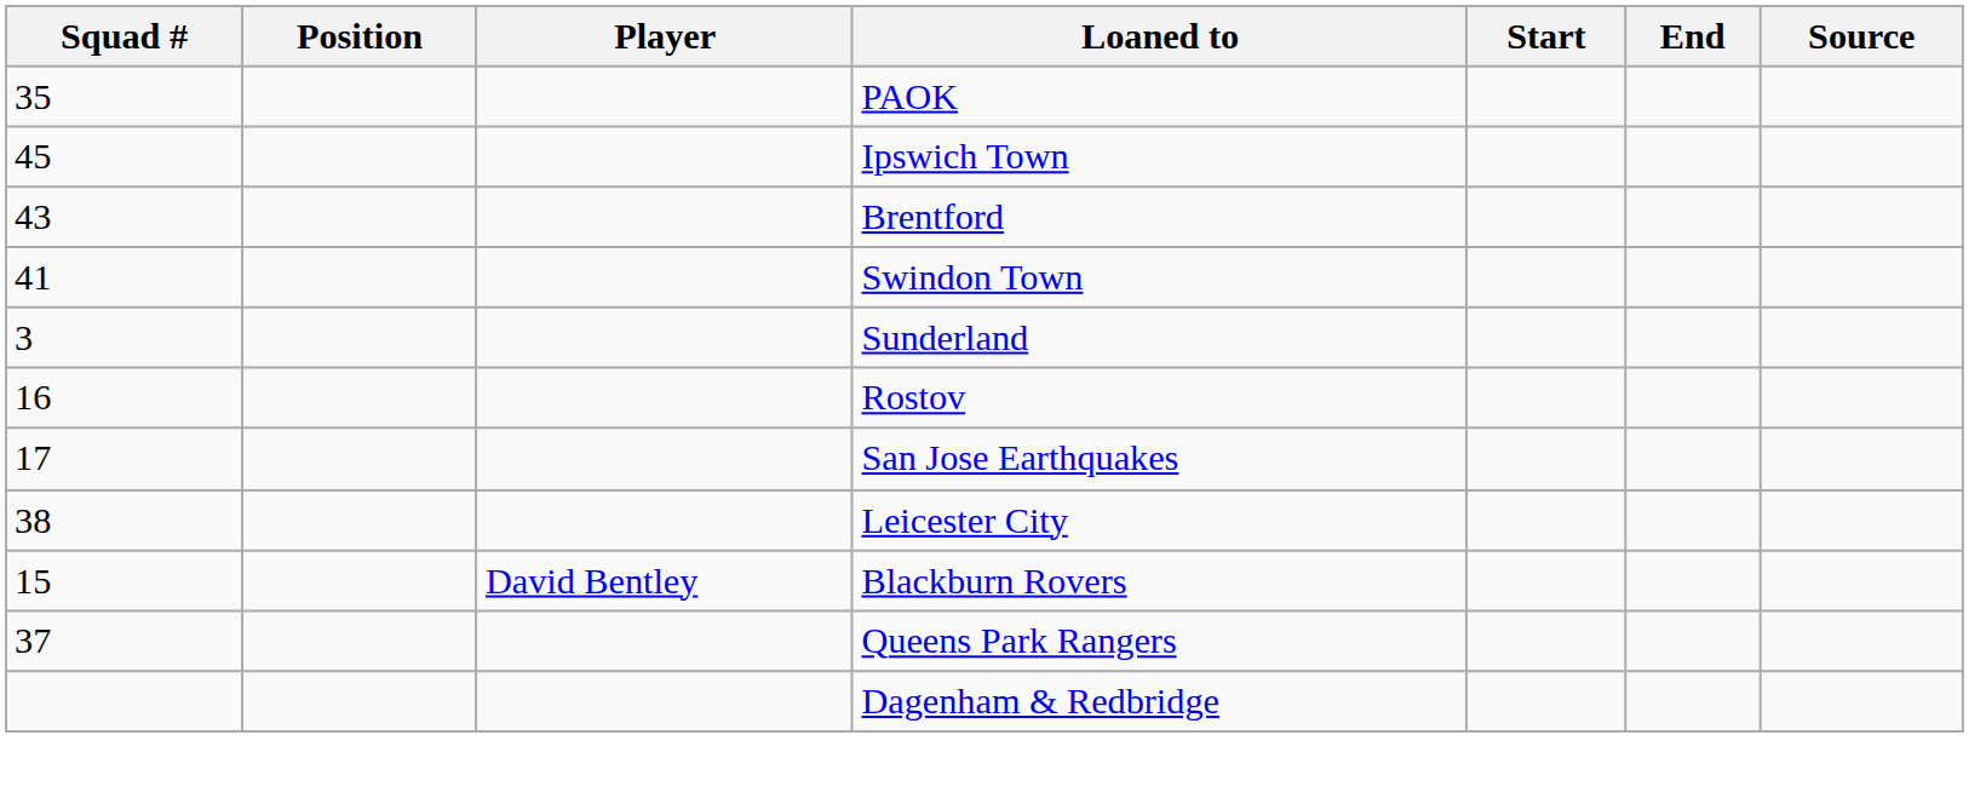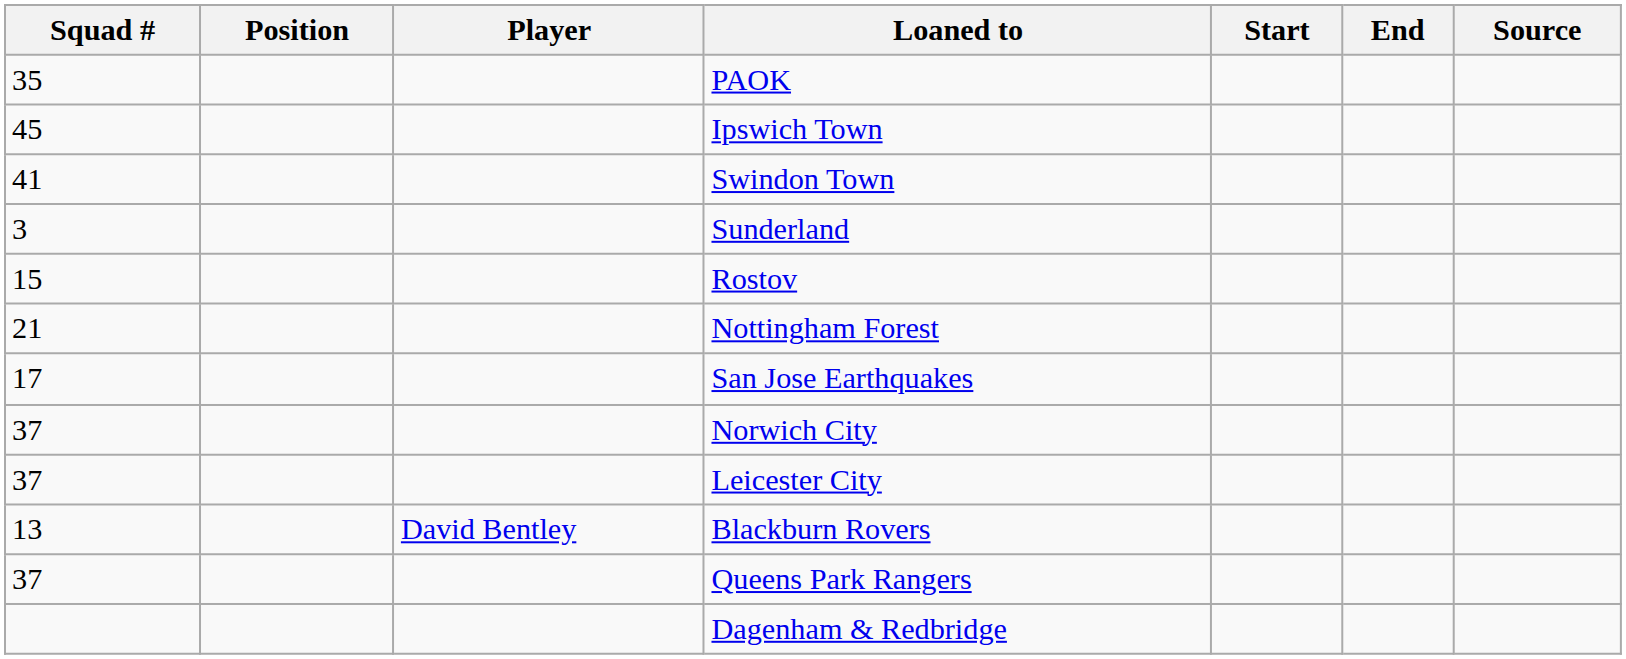 <table class="wikitable sortable" style="width:92%; text-align:center; font-size:95%; text-align:left;">
 <tr>
 <th>Squad #</th>
 <th>Position</th>
 <th>Player</th>
 <th>Loaned to</th>
 <th>Start</th>
 <th>End</th>
 <th>Source</th>
 </tr>
 <tr>
 <td>35</td>
 <td></td>
 <td></td>
 <td> <a href='#'>PAOK</a></td>
 <td></td>
 <td></td>
 <td></td>
 </tr>
 <tr>
 <td>45</td>
 <td></td>
 <td></td>
 <td> <a href='#'>Ipswich Town</a></td>
 <td></td>
 <td></td>
 <td></td>
 </tr>
 <tr>
-<td>43</td>
-<td></td>
-<td></td>
-<td> <a href='#'>Brentford</a></td>
-<td></td>
-<td></td>
-<td></td>
-</tr>
-<tr>
 <td>41</td>
 <td></td>
 <td></td>
 <td> <a href='#'>Swindon Town</a></td>
 <td></td>
 <td></td>
 <td></td>
 </tr>
 <tr>
 <td>3</td>
 <td></td>
 <td></td>
 <td> <a href='#'>Sunderland</a></td>
 <td></td>
 <td></td>
 <td></td>
 </tr>
 <tr>
-<td>16</td>
+<td>15</td>
 <td></td>
 <td></td>
 <td> <a href='#'>Rostov</a></td>
+<td></td>
+<td></td>
+<td></td>
+</tr>
+<tr>
+<td>21</td>
+<td></td>
+<td></td>
+<td> <a href='#'>Nottingham Forest</a></td>
 <td></td>
 <td></td>
 <td></td>
 </tr>
 <tr>
 <td>17</td>
 <td></td>
 <td></td>
 <td> <a href='#'>San Jose Earthquakes</a></td>
 <td></td>
 <td></td>
 <td></td>
 </tr>
 <tr>
-<td>38</td>
+<td>37</td>
+<td></td>
+<td></td>
+<td> <a href='#'>Norwich City</a></td>
+<td></td>
+<td></td>
+<td></td>
+</tr>
+<tr>
+<td>37</td>
 <td></td>
 <td></td>
 <td> <a href='#'>Leicester City</a></td>
 <td></td>
 <td></td>
 <td></td>
 </tr>
 <tr>
-<td>15</td>
+<td>13</td>
 <td></td>
 <td> <a href='#'>David Bentley</a></td>
 <td> <a href='#'>Blackburn Rovers</a></td>
 <td></td>
 <td></td>
 </tr>
 <tr>
 <td>37</td>
 <td></td>
 <td></td>
 <td> <a href='#'>Queens Park Rangers</a></td>
 <td></td>
 <td></td>
 <td></td>
 </tr>
 <tr>
 <td></td>
 <td></td>
 <td></td>
 <td> <a href='#'>Dagenham & Redbridge</a></td>
 <td></td>
 <td></td>
 <td></td>
 </tr>
 </table>
